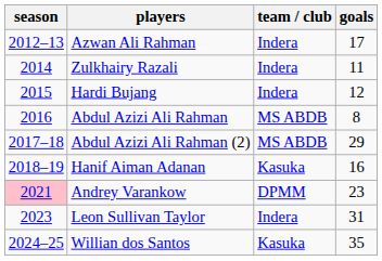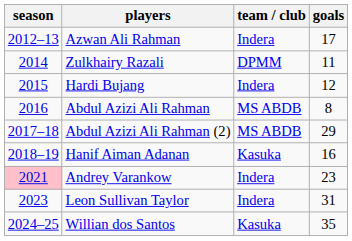 <table class="wikitable sortable">
 <tr>
 <th>season</th>
 <th>players</th>
 <th>team / club</th>
 <th>goals</th>
 </tr>
 <tr>
 <td align=center><a href='#'>2012–13</a></td>
 <td> <a href='#'>Azwan Ali Rahman</a></td>
 <td><a href='#'>Indera</a></td>
 <td align="center">17</td>
 </tr>
 <tr>
 <td align=center><a href='#'>2014</a></td>
 <td> <a href='#'>Zulkhairy Razali</a></td>
-<td><a href='#'>Indera</a></td>
+<td><a href='#'>DPMM</a></td>
 <td align="center">11</td>
 </tr>
 <tr>
 <td align=center><a href='#'>2015</a></td>
 <td> <a href='#'>Hardi Bujang</a></td>
 <td><a href='#'>Indera</a></td>
 <td align=center>12</td>
 </tr>
 <tr>
 <td align=center><a href='#'>2016</a></td>
 <td> <a href='#'>Abdul Azizi Ali Rahman</a></td>
 <td><a href='#'>MS ABDB</a></td>
 <td align=center>8</td>
 </tr>
 <tr>
 <td align=center><a href='#'>2017–18</a></td>
 <td> <a href='#'>Abdul Azizi Ali Rahman</a> (2)</td>
 <td><a href='#'>MS ABDB</a></td>
 <td align=center>29</td>
 </tr>
 <tr>
 <td align=center><a href='#'>2018–19</a></td>
 <td> <a href='#'>Hanif Aiman Adanan</a></td>
 <td><a href='#'>Kasuka</a></td>
 <td align=center>16</td>
 </tr>
 <tr>
 <td align=center style="background: pink;"><a href='#'>2021</a></td>
 <td> <a href='#'>Andrey Varankow</a></td>
-<td><a href='#'>DPMM</a></td>
+<td><a href='#'>Indera</a></td>
 <td align=center>23</td>
 </tr>
 <tr>
 <td align=center><a href='#'>2023</a></td>
 <td> <a href='#'>Leon Sullivan Taylor</a></td>
 <td><a href='#'>Indera</a></td>
 <td align="center">31</td>
 </tr>
 <tr>
 <td align=center><a href='#'>2024–25</a></td>
 <td> <a href='#'>Willian dos Santos</a></td>
 <td><a href='#'>Kasuka</a></td>
 <td align="center">35</td>
 </tr>
 </table>
